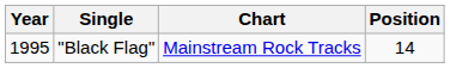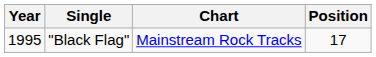 <table class="wikitable">
 <tr>
 <th>Year</th>
 <th>Single</th>
 <th>Chart</th>
 <th>Position</th>
 </tr>
 <tr>
 <td>1995</td>
 <td>"Black Flag"</td>
 <td><a href='#'>Mainstream Rock Tracks</a></td>
-<td align="center">14</td>
+<td align="center">17</td>
 </tr>
 </table>
